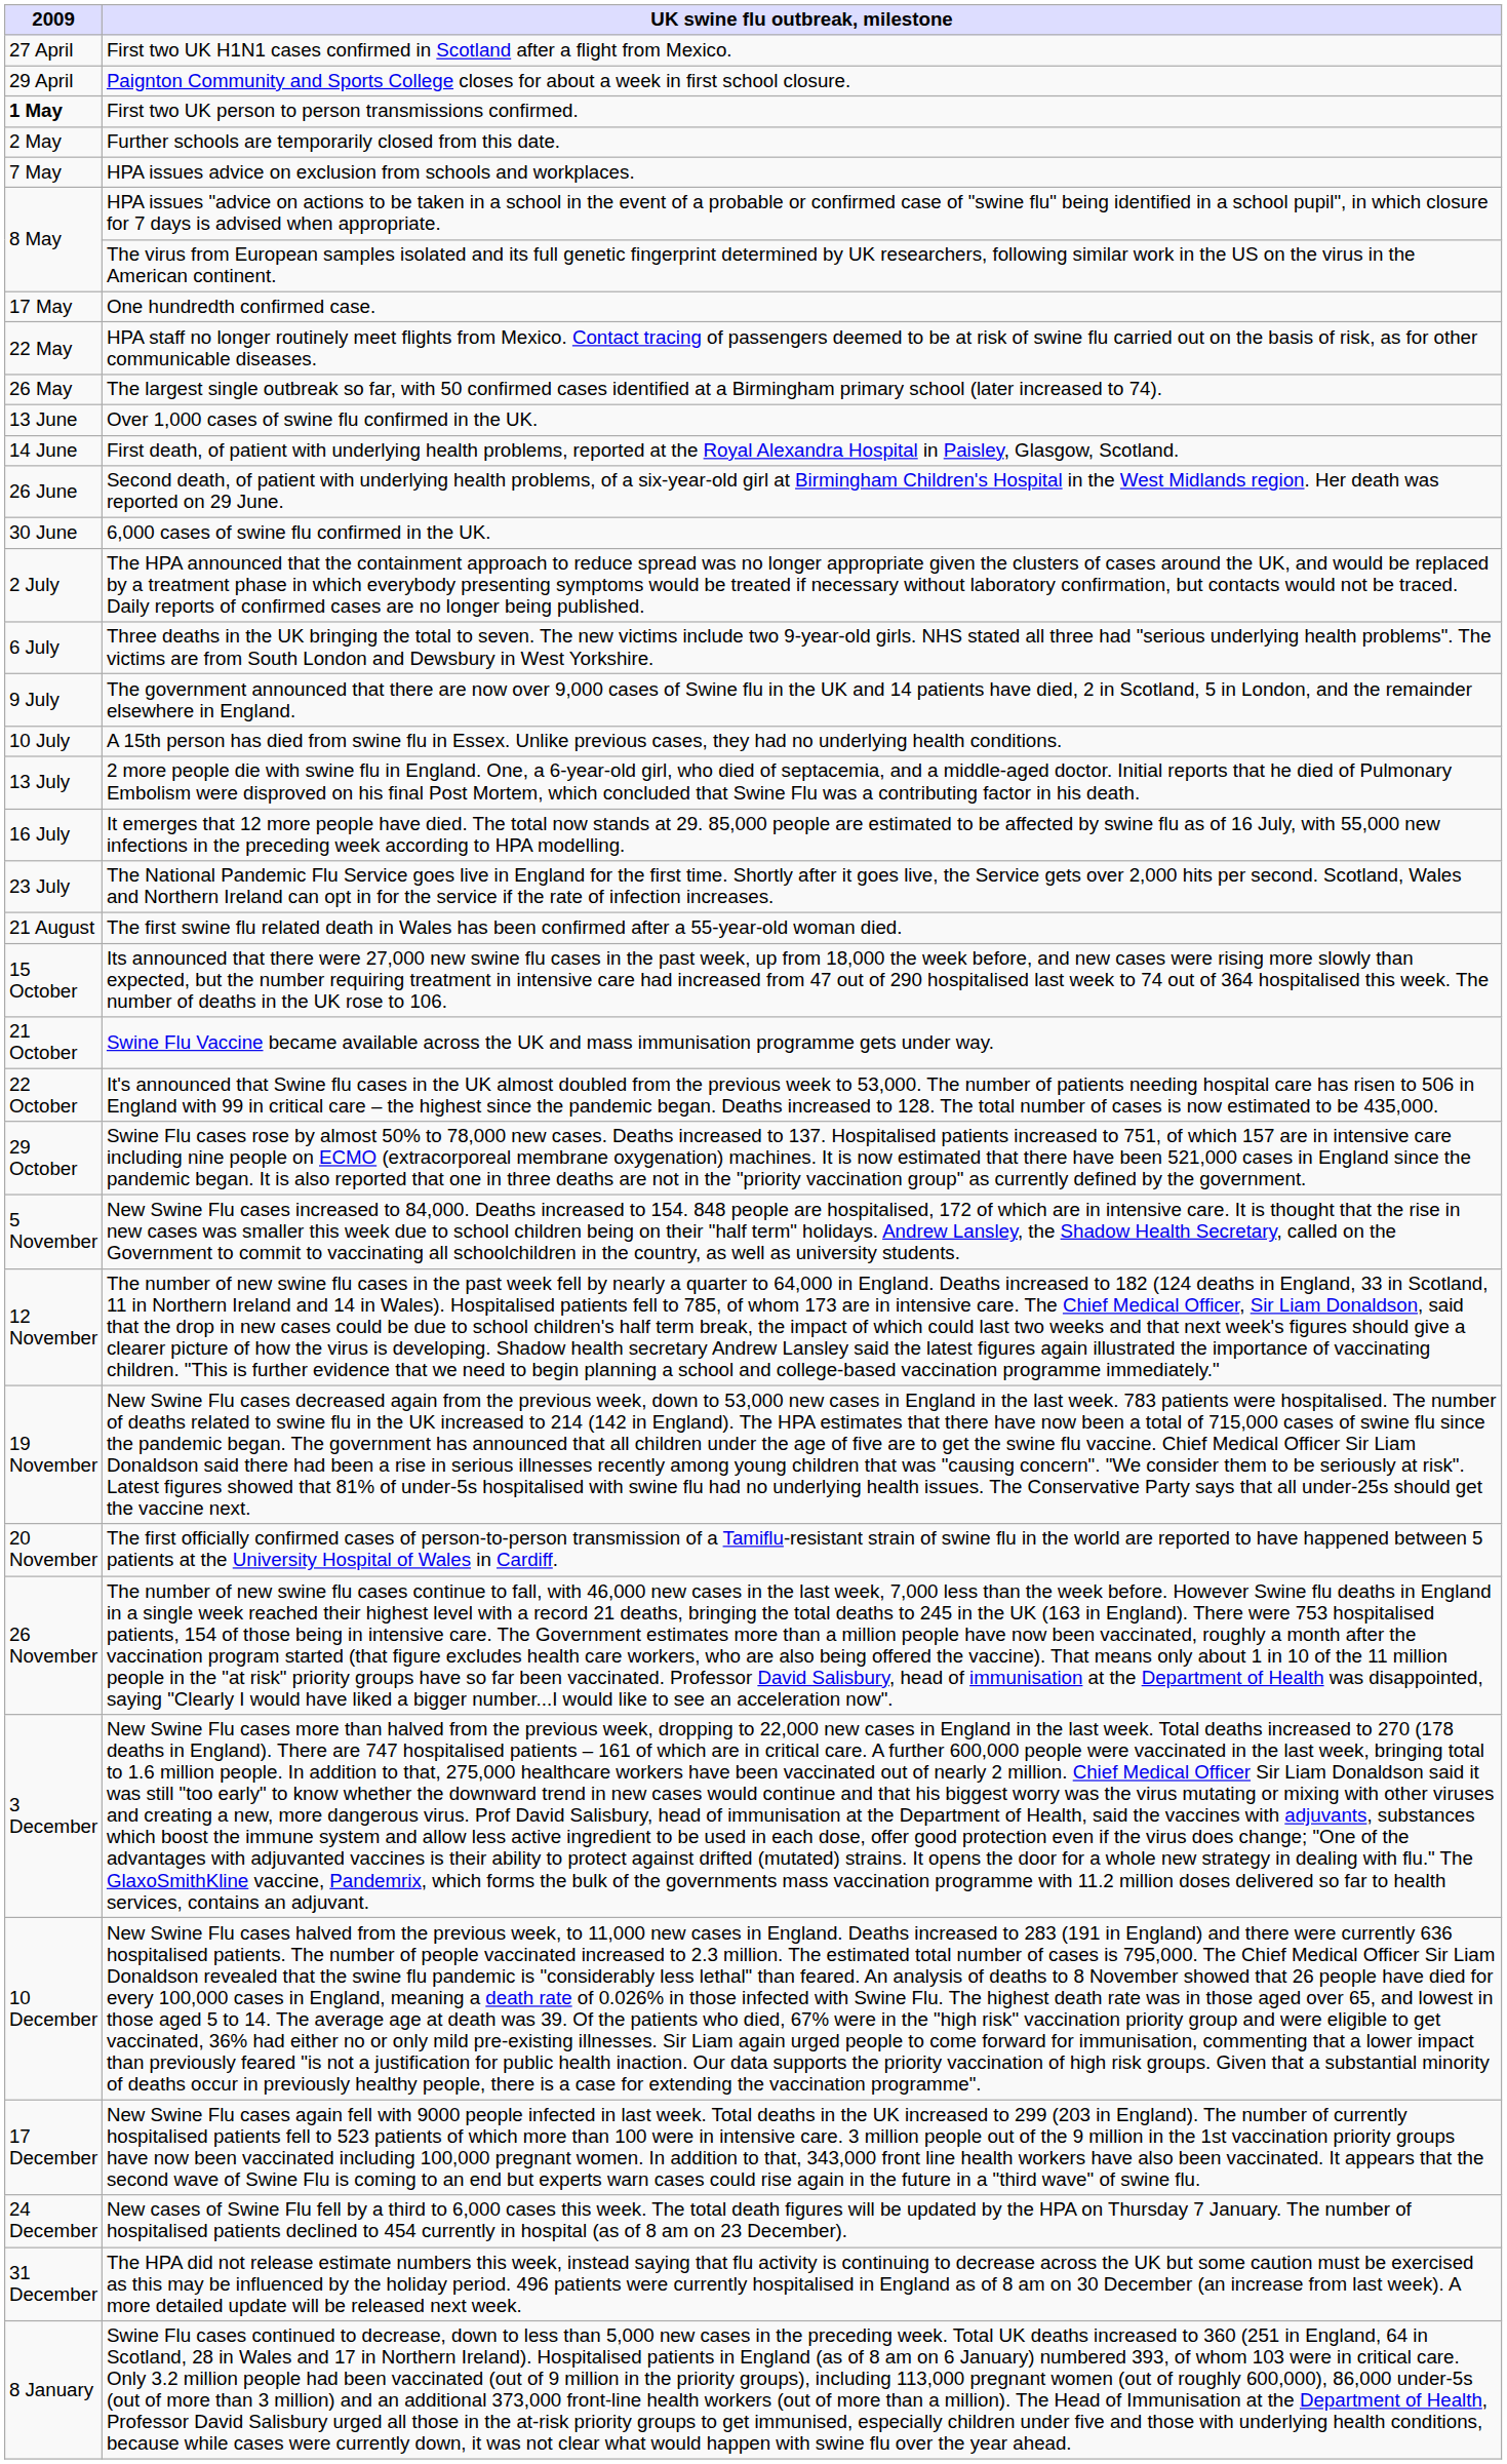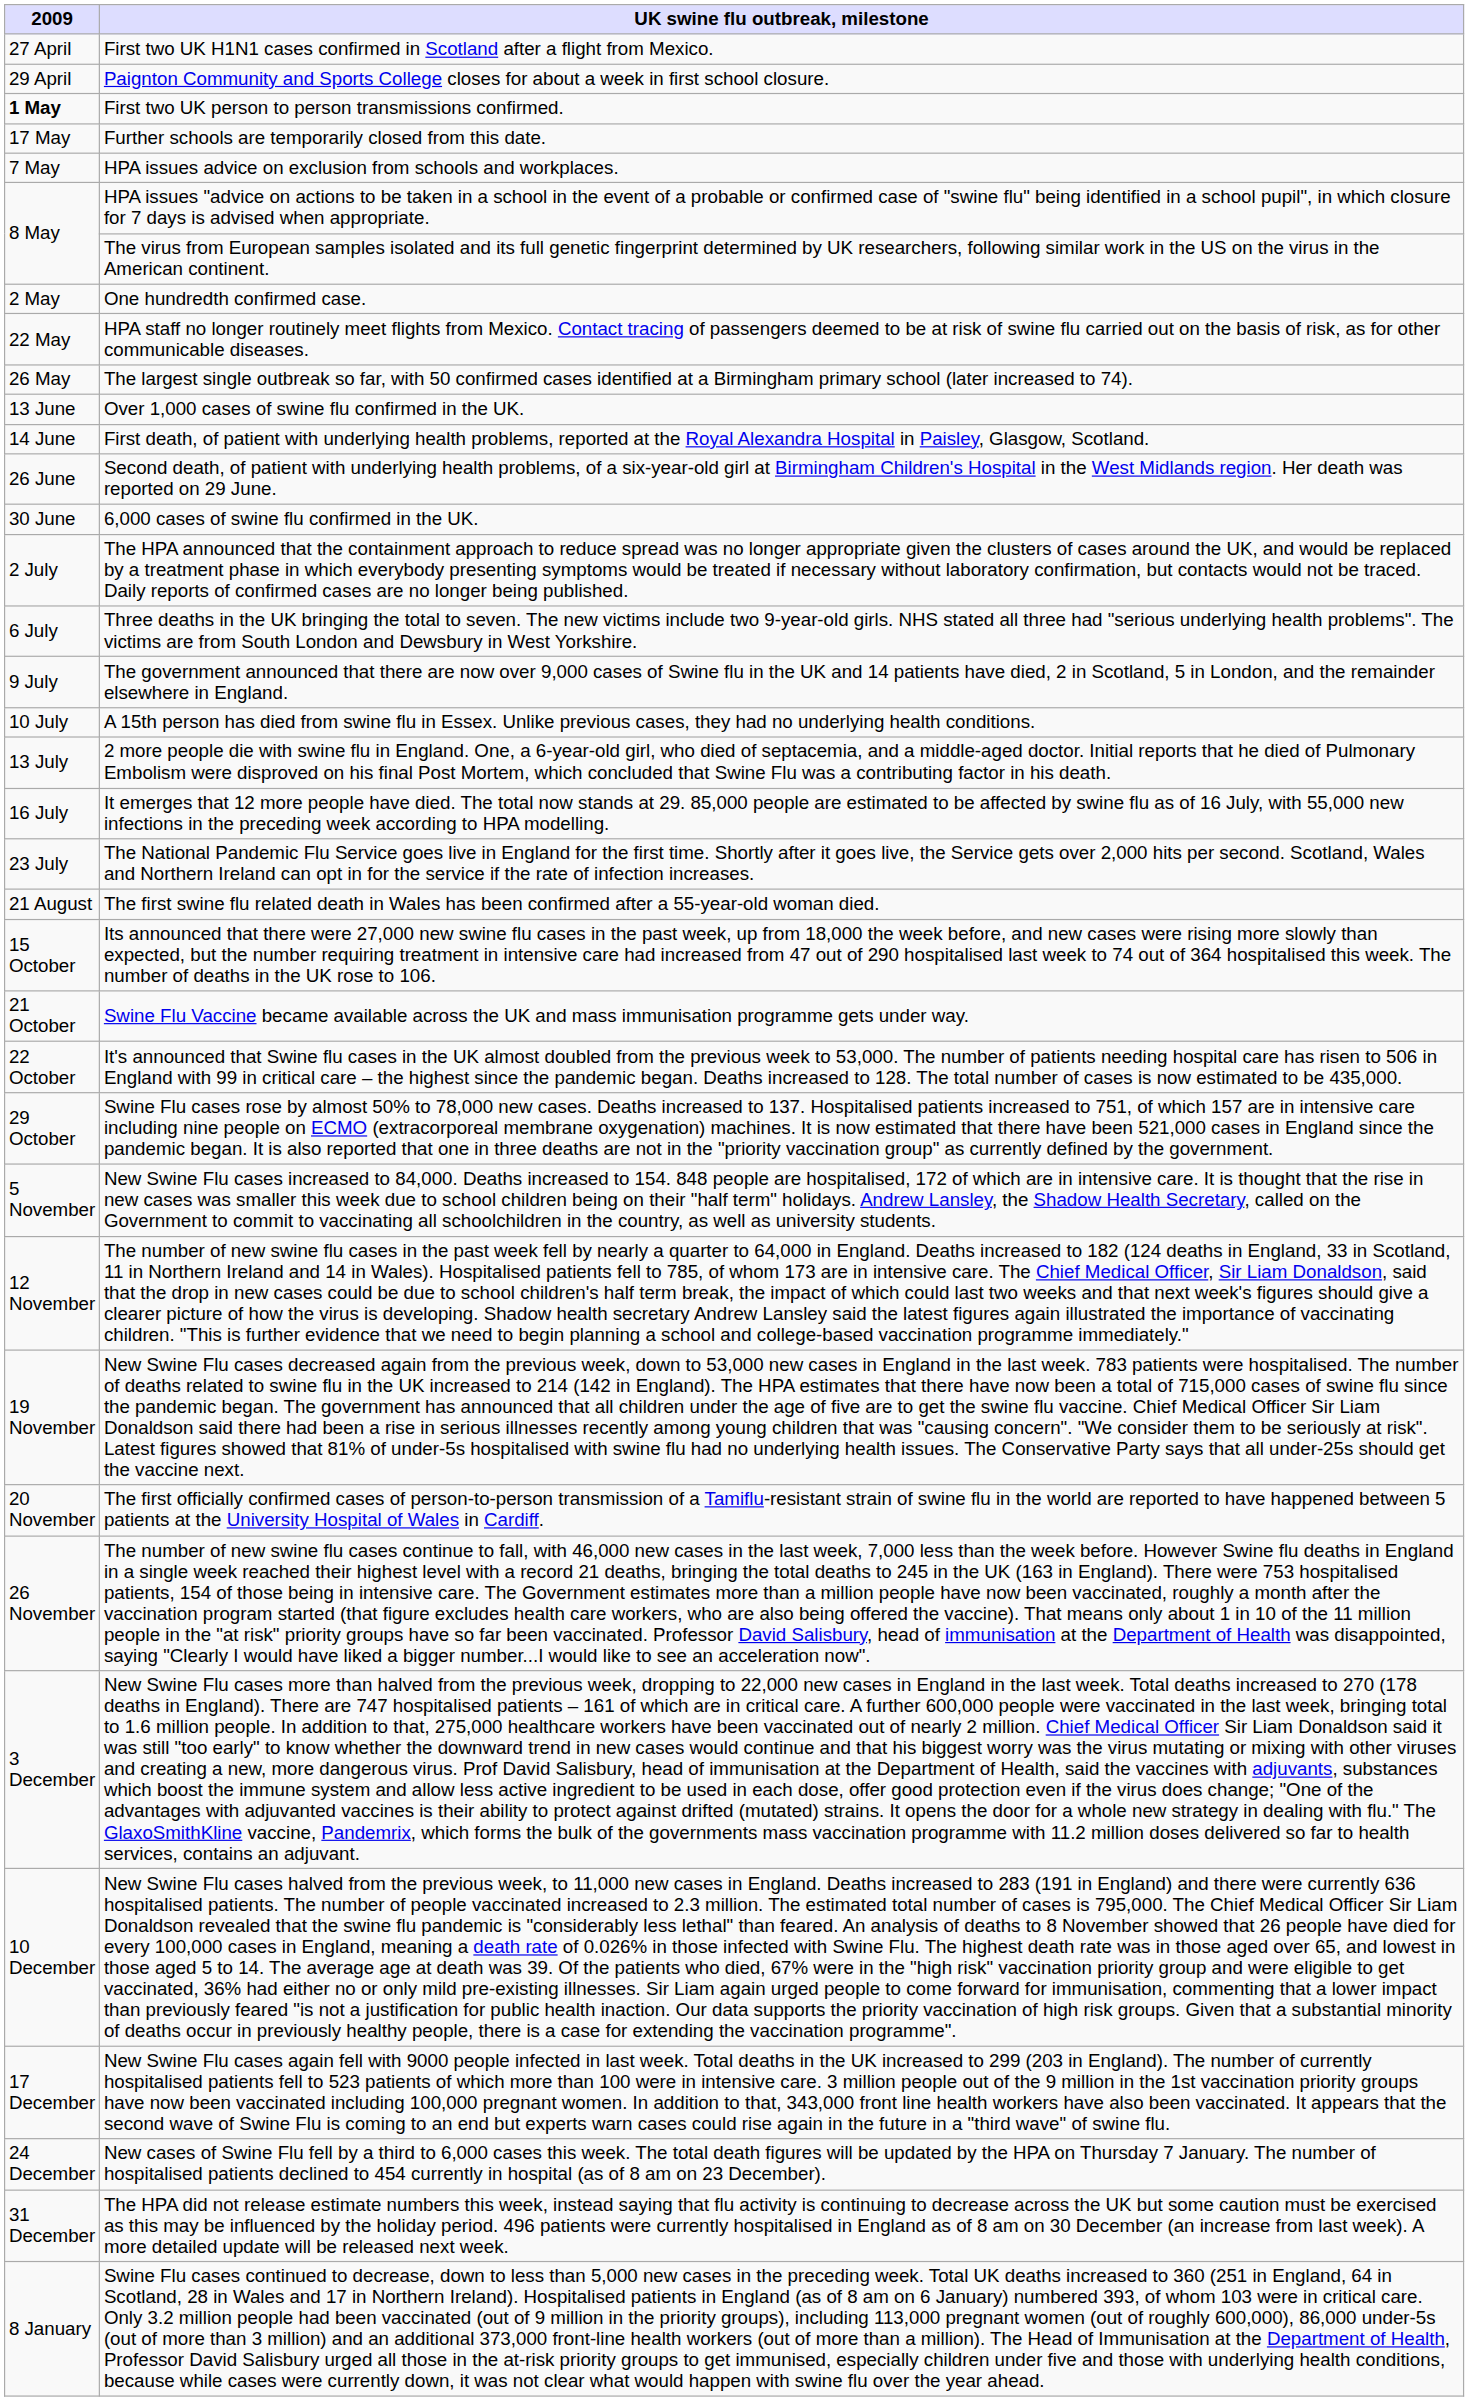 <table class="wikitable">
 <tr>
 <th style="width:60px; background:#ddf;">2009</th>
 <th style="background:#ddf">UK swine flu outbreak, milestone</th>
 </tr>
 <tr>
 <td>27 April</td>
 <td>First two UK H1N1 cases confirmed in <a href='#'>Scotland</a> after a flight from Mexico.</td>
 </tr>
 <tr>
 <td>29 April</td>
 <td><a href='#'>Paignton Community and Sports College</a> closes for about a week in first school closure.</td>
 </tr>
 <tr>
 <td><strong>1 May</strong></td>
 <td>First two UK person to person transmissions confirmed.</td>
 </tr>
 <tr>
-<td>2 May</td>
+<td>17 May</td>
 <td>Further schools are temporarily closed from this date.</td>
 </tr>
 <tr>
 <td>7 May</td>
 <td>HPA issues advice on exclusion from schools and workplaces.</td>
 </tr>
 <tr>
 <td rowspan=2>8 May</td>
 <td>HPA issues "advice on actions to be taken in a school in the event of a probable or confirmed case of "swine flu" being identified in a school pupil", in which closure for 7 days is advised when appropriate.</td>
 </tr>
 <tr>
 <td>The virus from European samples isolated and its full genetic fingerprint determined by UK researchers, following similar work in the US on the virus in the American continent.</td>
 </tr>
 <tr>
-<td>17 May</td>
+<td>2 May</td>
 <td>One hundredth confirmed case.</td>
 </tr>
 <tr>
 <td>22 May</td>
 <td>HPA staff no longer routinely meet flights from Mexico. <a href='#'>Contact tracing</a> of passengers deemed to be at risk of swine flu carried out on the basis of risk, as for other communicable diseases.</td>
 </tr>
 <tr>
 <td>26 May</td>
 <td>The largest single outbreak so far, with 50 confirmed cases identified at a Birmingham primary school (later increased to 74).</td>
 </tr>
 <tr>
 <td>13 June</td>
 <td>Over 1,000 cases of swine flu confirmed in the UK.</td>
 </tr>
 <tr>
 <td>14 June</td>
 <td>First death, of patient with underlying health problems, reported at the <a href='#'>Royal Alexandra Hospital</a> in <a href='#'>Paisley</a>, Glasgow, Scotland.</td>
 </tr>
 <tr>
 <td>26 June</td>
 <td>Second death, of patient with underlying health problems, of a six-year-old girl at <a href='#'>Birmingham Children's Hospital</a> in the <a href='#'>West Midlands region</a>. Her death was reported on 29 June.</td>
 </tr>
 <tr>
 <td>30 June</td>
 <td>6,000 cases of swine flu confirmed in the UK.</td>
 </tr>
 <tr>
 <td>2 July</td>
 <td>The HPA announced that the containment approach to reduce spread was no longer appropriate given the clusters of cases around the UK, and would be replaced by a treatment phase in which everybody presenting symptoms would be treated if necessary without laboratory confirmation, but contacts would not be traced. Daily reports of confirmed cases are no longer being published.</td>
 </tr>
 <tr>
 <td>6 July</td>
 <td>Three deaths in the UK bringing the total to seven. The new victims include two 9-year-old girls. NHS stated all three had "serious underlying health problems". The victims are from South London and Dewsbury in West Yorkshire.</td>
 </tr>
 <tr>
 <td>9 July</td>
 <td>The government announced that there are now over 9,000 cases of Swine flu in the UK and 14 patients have died, 2 in Scotland, 5 in London, and the remainder elsewhere in England.</td>
 </tr>
 <tr>
 <td>10 July</td>
 <td>A 15th person has died from swine flu in Essex. Unlike previous cases, they had no underlying health conditions.</td>
 </tr>
 <tr>
 <td>13 July</td>
 <td>2 more people die with swine flu in England. One, a 6-year-old girl, who died of septacemia, and a middle-aged doctor. Initial reports that he died of Pulmonary Embolism were disproved on his final Post Mortem, which concluded that Swine Flu was a contributing factor in his death.</td>
 </tr>
 <tr>
 <td>16 July</td>
 <td>It emerges that 12 more people have died. The total now stands at 29. 85,000 people are estimated to be affected by swine flu as of 16 July, with 55,000 new infections in the preceding week according to HPA modelling.</td>
 </tr>
 <tr>
 <td>23 July</td>
 <td>The National Pandemic Flu Service goes live in England for the first time. Shortly after it goes live, the Service gets over 2,000 hits per second. Scotland, Wales and Northern Ireland can opt in for the service if the rate of infection increases.</td>
 </tr>
 <tr>
 <td>21 August</td>
 <td>The first swine flu related death in Wales has been confirmed after a 55-year-old woman died.</td>
 </tr>
 <tr>
 <td>15 October</td>
 <td>Its announced that there were 27,000 new swine flu cases in the past week, up from 18,000 the week before, and new cases were rising more slowly than expected, but the number requiring treatment in intensive care had increased from 47 out of 290 hospitalised last week to 74 out of 364 hospitalised this week. The number of deaths in the UK rose to 106.</td>
 </tr>
 <tr>
 <td>21 October</td>
 <td><a href='#'>Swine Flu Vaccine</a> became available across the UK and mass immunisation programme gets under way.</td>
 </tr>
 <tr>
 <td>22 October</td>
 <td>It's announced that Swine flu cases in the UK almost doubled from the previous week to 53,000. The number of patients needing hospital care has risen to 506 in England with 99 in critical care – the highest since the pandemic began. Deaths increased to 128. The total number of cases is now estimated to be 435,000.</td>
 </tr>
 <tr>
 <td>29 October</td>
 <td>Swine Flu cases rose by almost 50% to 78,000 new cases. Deaths increased to 137. Hospitalised patients increased to 751, of which 157 are in intensive care including nine people on <a href='#'>ECMO</a> (extracorporeal membrane oxygenation) machines. It is now estimated that there have been 521,000 cases in England since the pandemic began. It is also reported that one in three deaths are not in the "priority vaccination group" as currently defined by the government.</td>
 </tr>
 <tr>
 <td>5 November</td>
 <td>New Swine Flu cases increased to 84,000. Deaths increased to 154. 848 people are hospitalised, 172 of which are in intensive care. It is thought that the rise in new cases was smaller this week due to school children being on their "half term" holidays. <a href='#'>Andrew Lansley</a>, the <a href='#'>Shadow Health Secretary</a>, called on the Government to commit to vaccinating all schoolchildren in the country, as well as university students.</td>
 </tr>
 <tr>
 <td>12 November</td>
 <td>The number of new swine flu cases in the past week fell by nearly a quarter to 64,000 in England. Deaths increased to 182 (124 deaths in England, 33 in Scotland, 11 in Northern Ireland and 14 in Wales). Hospitalised patients fell to 785, of whom 173 are in intensive care. The <a href='#'>Chief Medical Officer</a>, <a href='#'>Sir Liam Donaldson</a>, said that the drop in new cases could be due to school children's half term break, the impact of which could last two weeks and that next week's figures should give a clearer picture of how the virus is developing. Shadow health secretary Andrew Lansley said the latest figures again illustrated the importance of vaccinating children. "This is further evidence that we need to begin planning a school and college-based vaccination programme immediately."</td>
 </tr>
 <tr>
 <td>19 November</td>
 <td>New Swine Flu cases decreased again from the previous week, down to 53,000 new cases in England in the last week. 783 patients were hospitalised. The number of deaths related to swine flu in the UK increased to 214 (142 in England). The HPA estimates that there have now been a total of 715,000 cases of swine flu since the pandemic began. The government has announced that all children under the age of five are to get the swine flu vaccine. Chief Medical Officer Sir Liam Donaldson said there had been a rise in serious illnesses recently among young children that was "causing concern". "We consider them to be seriously at risk". Latest figures showed that 81% of under-5s hospitalised with swine flu had no underlying health issues. The Conservative Party says that all under-25s should get the vaccine next.</td>
 </tr>
 <tr>
 <td>20 November</td>
 <td>The first officially confirmed cases of person-to-person transmission of a <a href='#'>Tamiflu</a>-resistant strain of swine flu in the world are reported to have happened between 5 patients at the <a href='#'>University Hospital of Wales</a> in <a href='#'>Cardiff</a>.</td>
 </tr>
 <tr>
 <td>26 November</td>
 <td>The number of new swine flu cases continue to fall, with 46,000 new cases in the last week, 7,000 less than the week before. However Swine flu deaths in England in a single week reached their highest level with a record 21 deaths, bringing the total deaths to 245 in the UK (163 in England). There were 753 hospitalised patients, 154 of those being in intensive care. The Government estimates more than a million people have now been vaccinated, roughly a month after the vaccination program started (that figure excludes health care workers, who are also being offered the vaccine). That means only about 1 in 10 of the 11 million people in the "at risk" priority groups have so far been vaccinated. Professor <a href='#'>David Salisbury</a>, head of <a href='#'>immunisation</a> at the <a href='#'>Department of Health</a> was disappointed, saying "Clearly I would have liked a bigger number...I would like to see an acceleration now".</td>
 </tr>
 <tr>
 <td>3 December</td>
 <td>New Swine Flu cases more than halved from the previous week, dropping to 22,000 new cases in England in the last week. Total deaths increased to 270 (178 deaths in England). There are 747 hospitalised patients – 161 of which are in critical care. A further 600,000 people were vaccinated in the last week, bringing total to 1.6 million people. In addition to that, 275,000 healthcare workers have been vaccinated out of nearly 2 million. <a href='#'>Chief Medical Officer</a> Sir Liam Donaldson said it was still "too early" to know whether the downward trend in new cases would continue and that his biggest worry was the virus mutating or mixing with other viruses and creating a new, more dangerous virus. Prof David Salisbury, head of immunisation at the Department of Health, said the vaccines with <a href='#'>adjuvants</a>, substances which boost the immune system and allow less active ingredient to be used in each dose, offer good protection even if the virus does change; "One of the advantages with adjuvanted vaccines is their ability to protect against drifted (mutated) strains. It opens the door for a whole new strategy in dealing with flu." The <a href='#'>GlaxoSmithKline</a> vaccine, <a href='#'>Pandemrix</a>, which forms the bulk of the governments mass vaccination programme with 11.2 million doses delivered so far to health services, contains an adjuvant.</td>
 </tr>
 <tr>
 <td>10 December</td>
 <td>New Swine Flu cases halved from the previous week, to 11,000 new cases in England. Deaths increased to 283 (191 in England) and there were currently 636 hospitalised patients. The number of people vaccinated increased to 2.3 million. The estimated total number of cases is 795,000. The Chief Medical Officer Sir Liam Donaldson revealed that the swine flu pandemic is "considerably less lethal" than feared. An analysis of deaths to 8 November showed that 26 people have died for every 100,000 cases in England, meaning a <a href='#'>death rate</a> of 0.026% in those infected with Swine Flu. The highest death rate was in those aged over 65, and lowest in those aged 5 to 14. The average age at death was 39. Of the patients who died, 67% were in the "high risk" vaccination priority group and were eligible to get vaccinated, 36% had either no or only mild pre-existing illnesses. Sir Liam again urged people to come forward for immunisation, commenting that a lower impact than previously feared "is not a justification for public health inaction. Our data supports the priority vaccination of high risk groups. Given that a substantial minority of deaths occur in previously healthy people, there is a case for extending the vaccination programme".</td>
 </tr>
 <tr>
 <td>17 December</td>
 <td>New Swine Flu cases again fell with 9000 people infected in last week. Total deaths in the UK increased to 299 (203 in England). The number of currently hospitalised patients fell to 523 patients of which more than 100 were in intensive care. 3 million people out of the 9 million in the 1st vaccination priority groups have now been vaccinated including 100,000 pregnant women. In addition to that, 343,000 front line health workers have also been vaccinated. It appears that the second wave of Swine Flu is coming to an end but experts warn cases could rise again in the future in a "third wave" of swine flu.</td>
 </tr>
 <tr>
 <td>24 December</td>
 <td>New cases of Swine Flu fell by a third to 6,000 cases this week. The total death figures will be updated by the HPA on Thursday 7 January. The number of hospitalised patients declined to 454 currently in hospital (as of 8 am on 23 December).</td>
 </tr>
 <tr>
 <td>31 December</td>
 <td>The HPA did not release estimate numbers this week, instead saying that flu activity is continuing to decrease across the UK but some caution must be exercised as this may be influenced by the holiday period. 496 patients were currently hospitalised in England as of 8 am on 30 December (an increase from last week). A more detailed update will be released next week.</td>
 </tr>
 <tr>
 <td>8 January</td>
 <td>Swine Flu cases continued to decrease, down to less than 5,000 new cases in the preceding week. Total UK deaths increased to 360 (251 in England, 64 in Scotland, 28 in Wales and 17 in Northern Ireland). Hospitalised patients in England (as of 8 am on 6 January) numbered 393, of whom 103 were in critical care. Only 3.2 million people had been vaccinated (out of 9 million in the priority groups), including 113,000 pregnant women (out of roughly 600,000), 86,000 under-5s (out of more than 3 million) and an additional 373,000 front-line health workers (out of more than a million). The Head of Immunisation at the <a href='#'>Department of Health</a>, Professor David Salisbury urged all those in the at-risk priority groups to get immunised, especially children under five and those with underlying health conditions, because while cases were currently down, it was not clear what would happen with swine flu over the year ahead.</td>
 </tr>
 </table>
